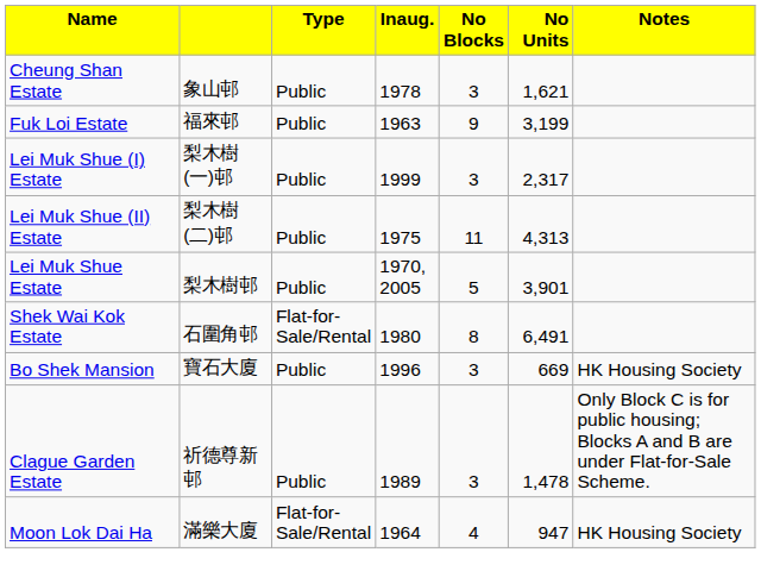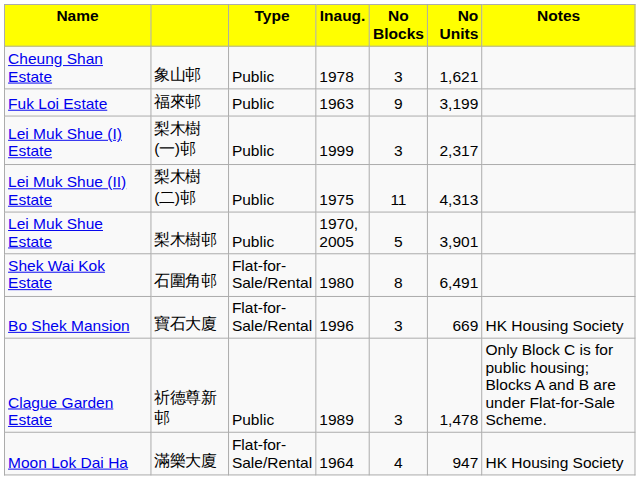 <table class="wikitable">
 <tr style="font-weight:bold;background-color:yellow" align="center" valign="top">
 <td width="143.25" Height="12.75" align="center">Name</td>
 <td width="72.75" align="center" valign="top"></td>
 <td width="59.25" align="center" valign="top">Type</td>
 <td width="48" align="center" valign="top">Inaug.</td>
 <td width="48" align="center" valign="top">No Blocks</td>
 <td width="48.75" align="right" valign="bottom">No Units</td>
 <td width="150.75" align="center" valign="top">Notes</td>
 </tr>
 <tr valign="bottom">
 <td Height="12.75"><a href='#'>Cheung Shan Estate</a></td>
 <td>象山邨</td>
 <td>Public</td>
 <td>1978</td>
 <td align="center">3</td>
 <td align="right">1,621</td>
 <td></td>
 </tr>
 <tr valign="bottom">
 <td Height="12.75"><a href='#'>Fuk Loi Estate</a></td>
 <td>福來邨</td>
 <td>Public</td>
 <td>1963</td>
 <td align="center">9</td>
 <td align="right">3,199</td>
 <td></td>
 </tr>
 <tr valign="bottom">
 <td Height="12.75"><a href='#'>Lei Muk Shue (I) Estate</a></td>
 <td>梨木樹(一)邨</td>
 <td>Public</td>
 <td>1999</td>
 <td align="center">3</td>
 <td align="right">2,317</td>
 <td></td>
 </tr>
 <tr valign="bottom">
 <td Height="12.75"><a href='#'>Lei Muk Shue (II) Estate</a></td>
 <td>梨木樹(二)邨</td>
 <td>Public</td>
 <td>1975</td>
 <td align="center">11</td>
 <td align="right">4,313</td>
 <td></td>
 </tr>
 <tr valign="bottom">
 <td Height="12.75"><a href='#'>Lei Muk Shue Estate</a></td>
 <td>梨木樹邨</td>
 <td>Public</td>
 <td>1970, 2005</td>
 <td align="center">5</td>
 <td align="right">3,901</td>
 <td></td>
 </tr>
 <tr valign="bottom">
 <td Height="12.75"><a href='#'>Shek Wai Kok Estate</a></td>
 <td>石圍角邨</td>
 <td>Flat-for-Sale/Rental</td>
 <td>1980</td>
 <td align="center">8</td>
 <td align="right">6,491</td>
 <td></td>
 </tr>
 <tr valign="bottom">
 <td Height="12.75"><a href='#'>Bo Shek Mansion</a></td>
 <td>寶石大廈</td>
-<td>Public</td>
+<td>Flat-for-Sale/Rental</td>
 <td>1996</td>
 <td align="center">3</td>
 <td align="right">669</td>
 <td>HK Housing Society</td>
 </tr>
 <tr valign="bottom">
 <td Height="12.75"><a href='#'>Clague Garden Estate</a></td>
 <td>祈德尊新邨</td>
 <td>Public</td>
 <td>1989</td>
 <td align="center">3</td>
 <td align="right">1,478</td>
 <td>Only Block C is for public housing; Blocks A and B are under Flat-for-Sale Scheme.</td>
 </tr>
 <tr valign="bottom">
 <td Height="12.75"><a href='#'>Moon Lok Dai Ha</a></td>
 <td>滿樂大廈</td>
 <td>Flat-for-Sale/Rental</td>
 <td>1964</td>
 <td align="center">4</td>
 <td align="right">947</td>
 <td>HK Housing Society</td>
 </tr>
 </table>
